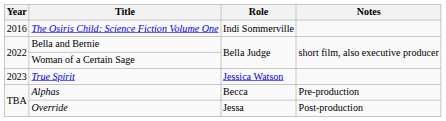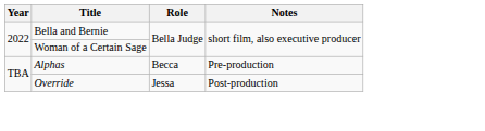 <table class="wikitable sortable">
 <tr>
 <th>Year</th>
 <th>Title</th>
 <th>Role</th>
 <th class="unsortable">Notes</th>
-</tr>
-<tr>
-<td>2016</td>
-<td><em><a href='#'>The Osiris Child: Science Fiction Volume One</a></em></td>
-<td>Indi Sommerville</td>
-<td></td>
 </tr>
 <tr>
 <td rowspan="2">2022</td>
 <td>Bella and Bernie</td>
 <td rowspan="2">Bella Judge</td>
 <td rowspan="2">short film, also executive producer</td>
 </tr>
 <tr>
 <td>Woman of a Certain Sage</td>
-</tr>
-<tr>
-<td>2023</td>
-<td><em><a href='#'>True Spirit</a></em></td>
-<td><a href='#'>Jessica Watson</a></td>
-<td></td>
 </tr>
 <tr>
 <td rowspan="2">TBA</td>
 <td><em>Alphas</em></td>
 <td>Becca</td>
 <td>Pre-production</td>
 </tr>
 <tr>
 <td><em>Override</em></td>
 <td>Jessa</td>
 <td>Post-production</td>
 </tr>
 </table>
